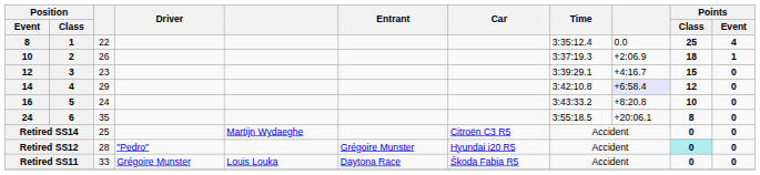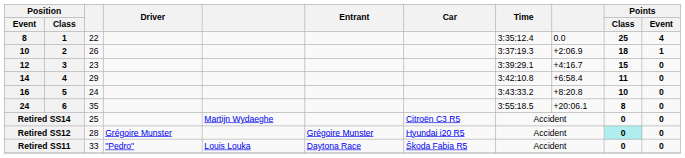 <table class="wikitable" width=85% style="font-size: 85%;">
 <tr>
 <th colspan="2">Position</th>
 <th rowspan="2"></th>
 <th rowspan="2">Driver</th>
 <th rowspan="2"></th>
 <th rowspan="2">Entrant</th>
 <th rowspan="2">Car</th>
 <th rowspan="2">Time</th>
 <th rowspan="2"></th>
 <th colspan="2">Points</th>
 </tr>
 <tr>
 <th>Event</th>
 <th>Class</th>
 <th>Class</th>
 <th>Event</th>
 </tr>
 <tr>
 <th>8</th>
 <th>1</th>
 <td align="center">22</td>
 <td></td>
 <td></td>
 <td></td>
 <td></td>
 <td>3:35:12.4</td>
 <td>0.0</td>
 <td align="center"><strong>25</strong></td>
 <td align="center"><strong>4</strong></td>
 </tr>
 <tr>
 <th>10</th>
 <th>2</th>
 <td align="center">26</td>
 <td></td>
 <td></td>
 <td></td>
 <td></td>
 <td>3:37:19.3</td>
 <td>+2:06.9</td>
 <td align="center"><strong>18</strong></td>
 <td align="center"><strong>1</strong></td>
 </tr>
 <tr>
 <th>12</th>
 <th>3</th>
 <td align="center">23</td>
 <td></td>
 <td></td>
 <td></td>
 <td></td>
 <td>3:39:29.1</td>
 <td>+4:16.7</td>
 <td align="center"><strong>15</strong></td>
 <td align="center"><strong>0</strong></td>
 </tr>
 <tr>
 <th>14</th>
 <th>4</th>
 <td align="center">29</td>
 <td></td>
 <td></td>
 <td></td>
 <td></td>
 <td>3:42:10.8</td>
-<td style="background: lavender;">+6:58.4</td>
-<td align="center"><strong>12</strong></td>
+<td>+6:58.4</td>
+<td align="center"><strong>11</strong></td>
 <td align="center"><strong>0</strong></td>
 </tr>
 <tr>
 <th>16</th>
 <th>5</th>
 <td align="center">24</td>
 <td></td>
 <td></td>
 <td></td>
 <td></td>
 <td>3:43:33.2</td>
 <td>+8:20.8</td>
 <td align="center"><strong>10</strong></td>
 <td align="center"><strong>0</strong></td>
 </tr>
 <tr>
 <th>24</th>
 <th>6</th>
 <td align="center">35</td>
 <td></td>
 <td></td>
 <td></td>
 <td></td>
 <td>3:55:18.5</td>
 <td>+20:06.1</td>
 <td align="center"><strong>8</strong></td>
 <td align="center"><strong>0</strong></td>
 </tr>
 <tr>
 <th colspan="2">Retired SS14</th>
 <td align="center">25</td>
 <td></td>
 <td><a href='#'>Martijn Wydaeghe</a></td>
 <td></td>
 <td><a href='#'>Citroën C3 R5</a></td>
 <td align="center" colspan="2">Accident</td>
 <td align="center"><strong>0</strong></td>
 <td align="center"><strong>0</strong></td>
 </tr>
 <tr>
 <th colspan="2">Retired SS12</th>
 <td align="center">28</td>
-<td><a href='#'>"Pedro"</a></td>
+<td><a href='#'>Grégoire Munster</a></td>
 <td></td>
 <td><a href='#'>Grégoire Munster</a></td>
 <td><a href='#'>Hyundai i20 R5</a></td>
 <td align="center" colspan="2">Accident</td>
 <td align="center" style="background: paleturquoise;"><strong>0</strong></td>
 <td align="center"><strong>0</strong></td>
 </tr>
 <tr>
 <th colspan="2">Retired SS11</th>
 <td align="center">33</td>
-<td><a href='#'>Grégoire Munster</a></td>
+<td><a href='#'>"Pedro"</a></td>
 <td><a href='#'>Louis Louka</a></td>
 <td><a href='#'>Daytona Race</a></td>
 <td><a href='#'>Škoda Fabia R5</a></td>
 <td align="center" colspan="2">Accident</td>
 <td align="center"><strong>0</strong></td>
 <td align="center"><strong>0</strong></td>
 </tr>
 <tr>
 </tr>
 </table>
